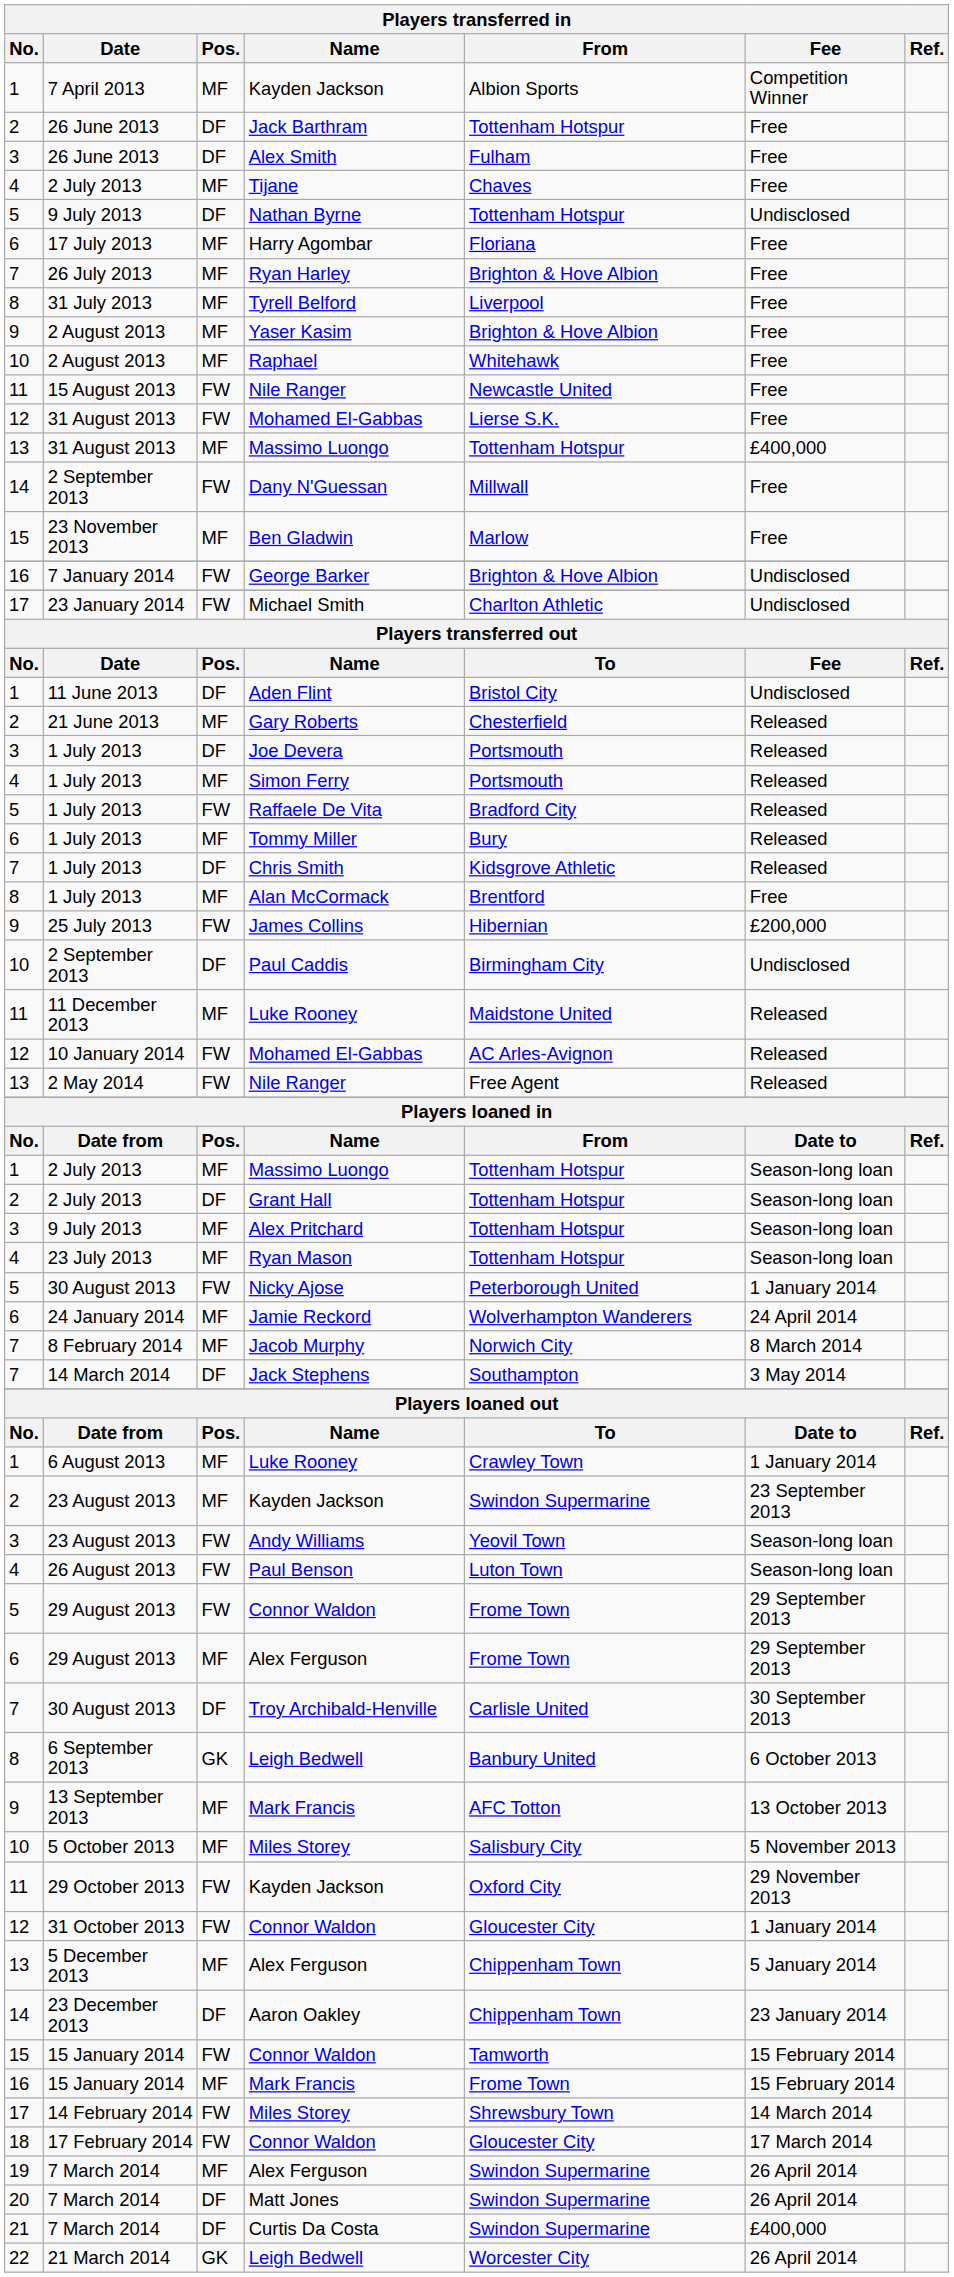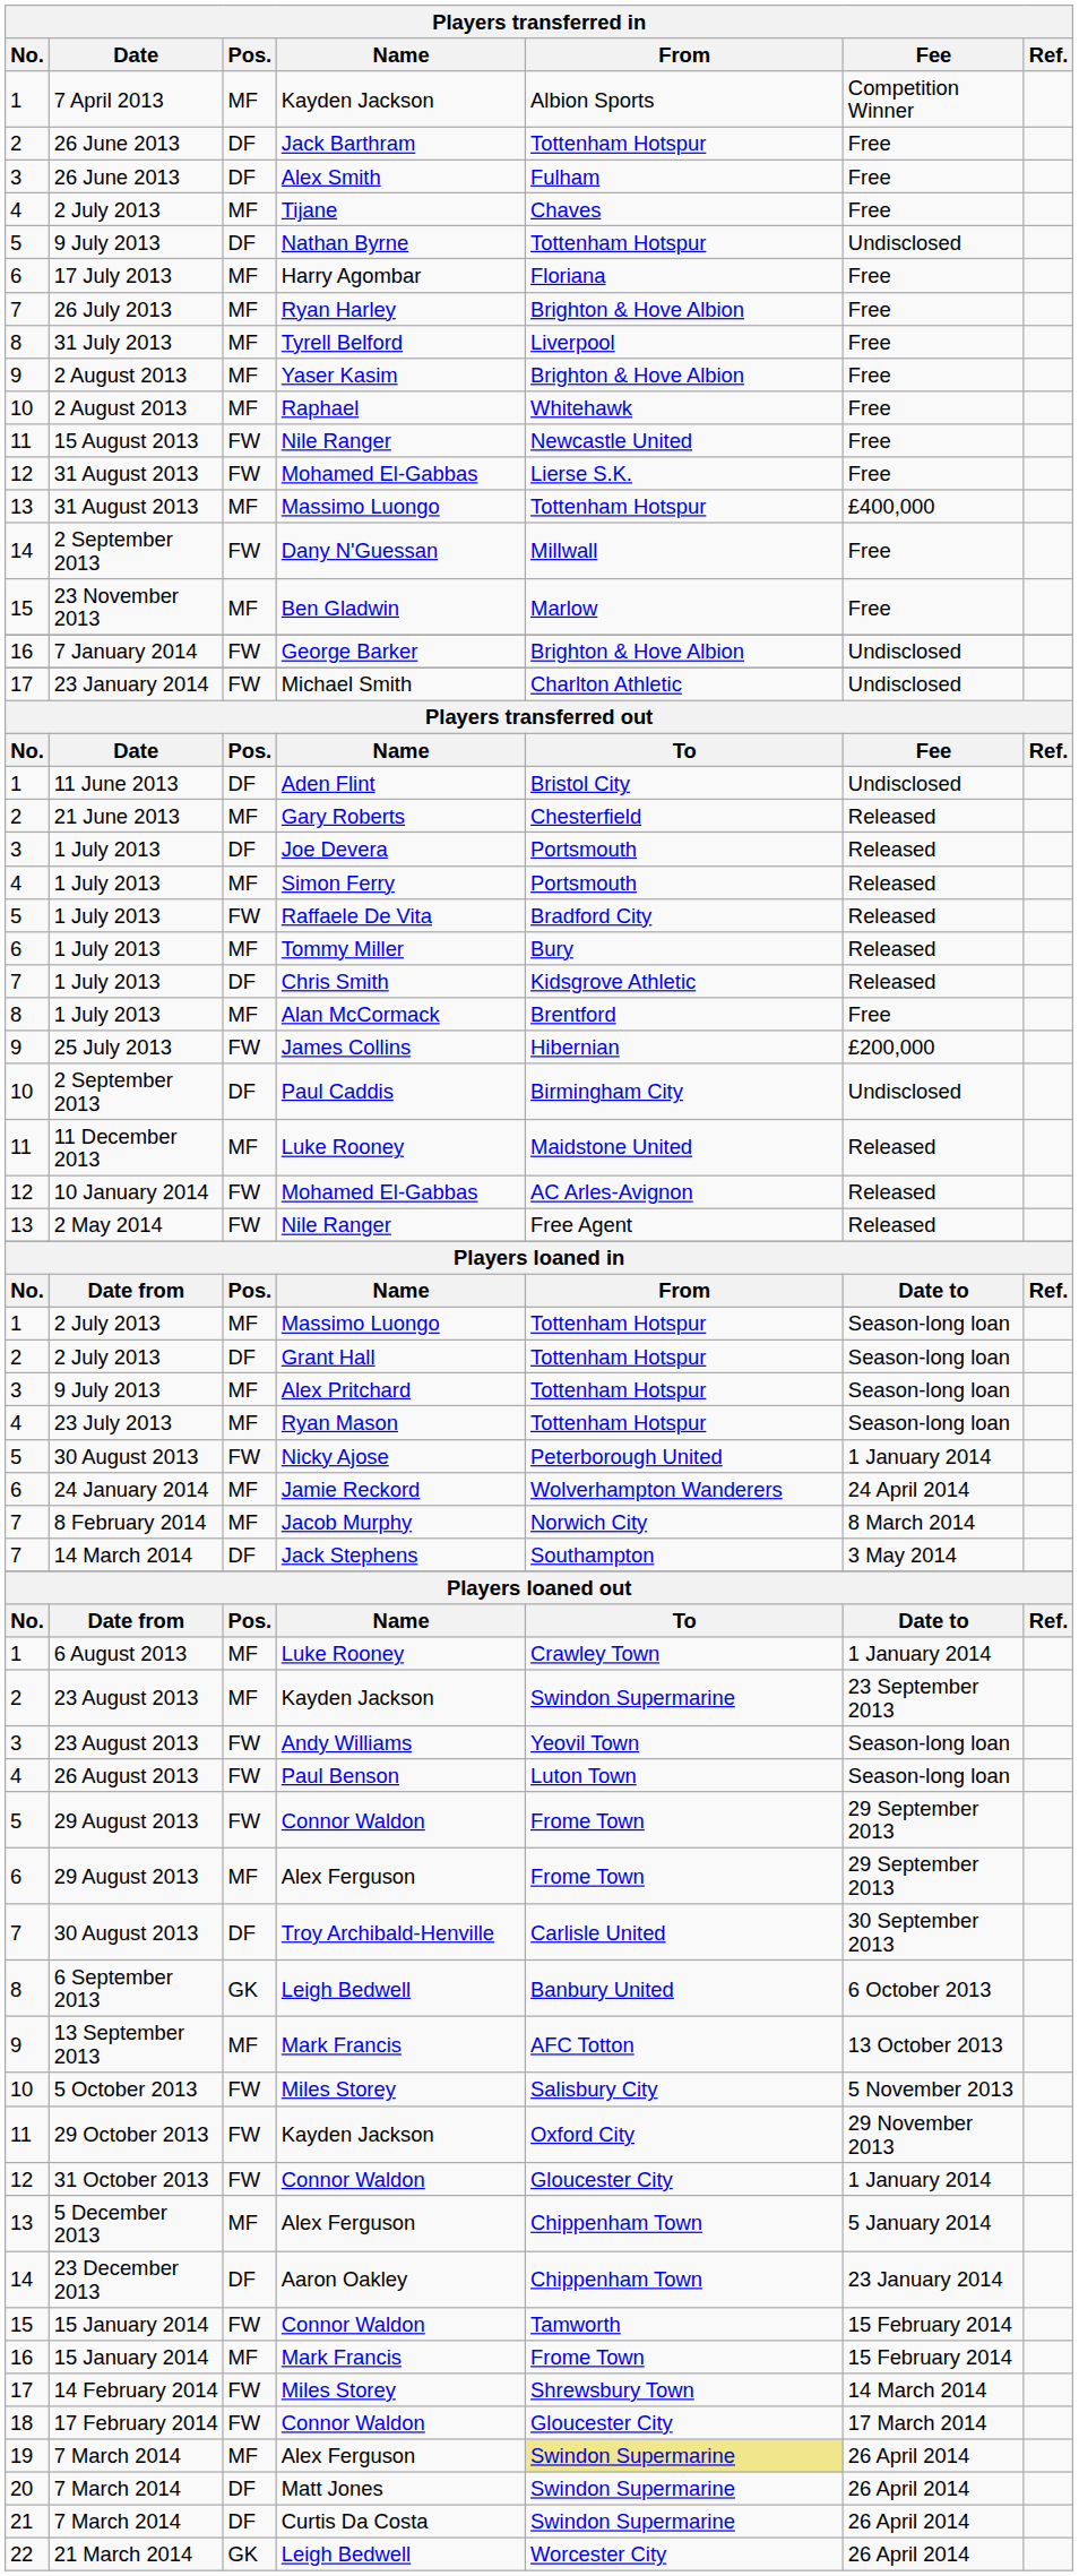 <table class="wikitable" style="font-size:95%;">
 <tr>
 <th colspan="7">Players transferred in</th>
 </tr>
 <tr>
 <th style="width:25px;">No.</th>
 <th style="width:120px;">Date</th>
 <th style="width:25px;">Pos.</th>
 <th style="width:175px;">Name</th>
 <th style="width:225px;">From</th>
 <th style="width:125px;">Fee</th>
 <th style="width:25px;">Ref.</th>
 </tr>
 <tr>
 <td>1</td>
 <td>7 April 2013</td>
 <td>MF</td>
 <td> Kayden Jackson</td>
 <td> Albion Sports</td>
 <td>Competition Winner</td>
 <td></td>
 </tr>
 <tr>
 <td>2</td>
 <td>26 June 2013</td>
 <td>DF</td>
 <td> <a href='#'>Jack Barthram</a></td>
 <td> <a href='#'>Tottenham Hotspur</a></td>
 <td>Free</td>
 <td></td>
 </tr>
 <tr>
 <td>3</td>
 <td>26 June 2013</td>
 <td>DF</td>
 <td> <a href='#'>Alex Smith</a></td>
 <td> <a href='#'>Fulham</a></td>
 <td>Free</td>
 <td></td>
 </tr>
 <tr>
 <td>4</td>
 <td>2 July 2013</td>
 <td>MF</td>
 <td> <a href='#'>Tijane</a></td>
 <td> <a href='#'>Chaves</a></td>
 <td>Free</td>
 <td></td>
 </tr>
 <tr>
 <td>5</td>
 <td>9 July 2013</td>
 <td>DF</td>
 <td> <a href='#'>Nathan Byrne</a></td>
 <td> <a href='#'>Tottenham Hotspur</a></td>
 <td>Undisclosed</td>
 <td></td>
 </tr>
 <tr>
 <td>6</td>
 <td>17 July 2013</td>
 <td>MF</td>
 <td> Harry Agombar</td>
 <td> <a href='#'>Floriana</a></td>
 <td>Free</td>
 <td></td>
 </tr>
 <tr>
 <td>7</td>
 <td>26 July 2013</td>
 <td>MF</td>
 <td> <a href='#'>Ryan Harley</a></td>
 <td> <a href='#'>Brighton & Hove Albion</a></td>
 <td>Free</td>
 <td></td>
 </tr>
 <tr>
 <td>8</td>
 <td>31 July 2013</td>
 <td>MF</td>
 <td> <a href='#'>Tyrell Belford</a></td>
 <td> <a href='#'>Liverpool</a></td>
 <td>Free</td>
 <td></td>
 </tr>
 <tr>
 <td>9</td>
 <td>2 August 2013</td>
 <td>MF</td>
 <td> <a href='#'>Yaser Kasim</a></td>
 <td> <a href='#'>Brighton & Hove Albion</a></td>
 <td>Free</td>
 <td></td>
 </tr>
 <tr>
 <td>10</td>
 <td>2 August 2013</td>
 <td>MF</td>
 <td> <a href='#'>Raphael</a></td>
 <td> <a href='#'>Whitehawk</a></td>
 <td>Free</td>
 <td></td>
 </tr>
 <tr>
 <td>11</td>
 <td>15 August 2013</td>
 <td>FW</td>
 <td> <a href='#'>Nile Ranger</a></td>
 <td> <a href='#'>Newcastle United</a></td>
 <td>Free</td>
 <td></td>
 </tr>
 <tr>
 <td>12</td>
 <td>31 August 2013</td>
 <td>FW</td>
 <td> <a href='#'>Mohamed El-Gabbas</a></td>
 <td> <a href='#'>Lierse S.K.</a></td>
 <td>Free</td>
 <td></td>
 </tr>
 <tr>
 <td>13</td>
 <td>31 August 2013</td>
 <td>MF</td>
 <td> <a href='#'>Massimo Luongo</a></td>
 <td> <a href='#'>Tottenham Hotspur</a></td>
 <td>£400,000</td>
 <td></td>
 </tr>
 <tr>
 <td>14</td>
 <td>2 September 2013</td>
 <td>FW</td>
 <td> <a href='#'>Dany N'Guessan</a></td>
 <td> <a href='#'>Millwall</a></td>
 <td>Free</td>
 <td></td>
 </tr>
 <tr>
 <td>15</td>
 <td>23 November 2013</td>
 <td>MF</td>
 <td> <a href='#'>Ben Gladwin</a></td>
 <td> <a href='#'>Marlow</a></td>
 <td>Free</td>
 <td></td>
 </tr>
 <tr>
 </tr>
 <tr>
 <td>16</td>
 <td>7 January 2014</td>
 <td>FW</td>
 <td> <a href='#'>George Barker</a></td>
 <td> <a href='#'>Brighton & Hove Albion</a></td>
 <td>Undisclosed</td>
 <td></td>
 </tr>
 <tr>
 </tr>
 <tr>
 <td>17</td>
 <td>23 January 2014</td>
 <td>FW</td>
 <td> Michael Smith</td>
 <td> <a href='#'>Charlton Athletic</a></td>
 <td>Undisclosed</td>
 <td></td>
 </tr>
 <tr>
 <th colspan="7">Players transferred out</th>
 </tr>
 <tr>
 <th>No.</th>
 <th>Date</th>
 <th>Pos.</th>
 <th>Name</th>
 <th>To</th>
 <th>Fee</th>
 <th>Ref.</th>
 </tr>
 <tr>
 <td>1</td>
 <td>11 June 2013</td>
 <td>DF</td>
 <td> <a href='#'>Aden Flint</a></td>
 <td> <a href='#'>Bristol City</a></td>
 <td>Undisclosed</td>
 <td></td>
 </tr>
 <tr>
 <td>2</td>
 <td>21 June 2013</td>
 <td>MF</td>
 <td> <a href='#'>Gary Roberts</a></td>
 <td> <a href='#'>Chesterfield</a></td>
 <td>Released</td>
 <td></td>
 </tr>
 <tr>
 <td>3</td>
 <td>1 July 2013</td>
 <td>DF</td>
 <td> <a href='#'>Joe Devera</a></td>
 <td> <a href='#'>Portsmouth</a></td>
 <td>Released</td>
 <td></td>
 </tr>
 <tr>
 <td>4</td>
 <td>1 July 2013</td>
 <td>MF</td>
 <td> <a href='#'>Simon Ferry</a></td>
 <td> <a href='#'>Portsmouth</a></td>
 <td>Released</td>
 <td></td>
 </tr>
 <tr>
 <td>5</td>
 <td>1 July 2013</td>
 <td>FW</td>
 <td> <a href='#'>Raffaele De Vita</a></td>
 <td> <a href='#'>Bradford City</a></td>
 <td>Released</td>
 <td></td>
 </tr>
 <tr>
 <td>6</td>
 <td>1 July 2013</td>
 <td>MF</td>
 <td> <a href='#'>Tommy Miller</a></td>
 <td> <a href='#'>Bury</a></td>
 <td>Released</td>
 <td></td>
 </tr>
 <tr>
 <td>7</td>
 <td>1 July 2013</td>
 <td>DF</td>
 <td> <a href='#'>Chris Smith</a></td>
 <td> <a href='#'>Kidsgrove Athletic</a></td>
 <td>Released</td>
 <td></td>
 </tr>
 <tr>
 <td>8</td>
 <td>1 July 2013</td>
 <td>MF</td>
 <td> <a href='#'>Alan McCormack</a></td>
 <td> <a href='#'>Brentford</a></td>
 <td>Free</td>
 <td></td>
 </tr>
 <tr>
 <td>9</td>
 <td>25 July 2013</td>
 <td>FW</td>
 <td> <a href='#'>James Collins</a></td>
 <td> <a href='#'>Hibernian</a></td>
 <td>£200,000</td>
 <td></td>
 </tr>
 <tr>
 <td>10</td>
 <td>2 September 2013</td>
 <td>DF</td>
 <td> <a href='#'>Paul Caddis</a></td>
 <td> <a href='#'>Birmingham City</a></td>
 <td>Undisclosed</td>
 <td></td>
 </tr>
 <tr>
 <td>11</td>
 <td>11 December 2013</td>
 <td>MF</td>
 <td> <a href='#'>Luke Rooney</a></td>
 <td> <a href='#'>Maidstone United</a></td>
 <td>Released</td>
 <td></td>
 </tr>
 <tr>
 <td>12</td>
 <td>10 January 2014</td>
 <td>FW</td>
 <td> <a href='#'>Mohamed El-Gabbas</a></td>
 <td> <a href='#'>AC Arles-Avignon</a></td>
 <td>Released</td>
 <td></td>
 </tr>
 <tr>
 <td>13</td>
 <td>2 May 2014</td>
 <td>FW</td>
 <td> <a href='#'>Nile Ranger</a></td>
 <td> Free Agent</td>
 <td>Released</td>
 <td></td>
 </tr>
 <tr>
 </tr>
 <tr>
 <th colspan="7">Players loaned in</th>
 </tr>
 <tr>
 <th>No.</th>
 <th>Date from</th>
 <th>Pos.</th>
 <th>Name</th>
 <th>From</th>
 <th>Date to</th>
 <th>Ref.</th>
 </tr>
 <tr>
 <td>1</td>
 <td>2 July 2013</td>
 <td>MF</td>
 <td> <a href='#'>Massimo Luongo</a></td>
 <td> <a href='#'>Tottenham Hotspur</a></td>
 <td>Season-long loan</td>
 <td></td>
 </tr>
 <tr>
 <td>2</td>
 <td>2 July 2013</td>
 <td>DF</td>
 <td> <a href='#'>Grant Hall</a></td>
 <td> <a href='#'>Tottenham Hotspur</a></td>
 <td>Season-long loan</td>
 <td></td>
 </tr>
 <tr>
 <td>3</td>
 <td>9 July 2013</td>
 <td>MF</td>
 <td> <a href='#'>Alex Pritchard</a></td>
 <td> <a href='#'>Tottenham Hotspur</a></td>
 <td>Season-long loan</td>
 <td></td>
 </tr>
 <tr>
 <td>4</td>
 <td>23 July 2013</td>
 <td>MF</td>
 <td> <a href='#'>Ryan Mason</a></td>
 <td> <a href='#'>Tottenham Hotspur</a></td>
 <td>Season-long loan</td>
 <td></td>
 </tr>
 <tr>
 <td>5</td>
 <td>30 August 2013</td>
 <td>FW</td>
 <td> <a href='#'>Nicky Ajose</a></td>
 <td> <a href='#'>Peterborough United</a></td>
 <td>1 January 2014</td>
 <td></td>
 </tr>
 <tr>
 <td>6</td>
 <td>24 January 2014</td>
 <td>MF</td>
 <td> <a href='#'>Jamie Reckord</a></td>
 <td> <a href='#'>Wolverhampton Wanderers</a></td>
 <td>24 April 2014</td>
 <td></td>
 </tr>
 <tr>
 <td>7</td>
 <td>8 February 2014</td>
 <td>MF</td>
 <td> <a href='#'>Jacob Murphy</a></td>
 <td> <a href='#'>Norwich City</a></td>
 <td>8 March 2014</td>
 <td></td>
 </tr>
 <tr>
 <td>7</td>
 <td>14 March 2014</td>
 <td>DF</td>
 <td> <a href='#'>Jack Stephens</a></td>
 <td> <a href='#'>Southampton</a></td>
 <td>3 May 2014</td>
 <td></td>
 </tr>
 <tr>
 </tr>
 <tr>
 <th colspan="7">Players loaned out</th>
 </tr>
 <tr>
 <th>No.</th>
 <th>Date from</th>
 <th>Pos.</th>
 <th>Name</th>
 <th>To</th>
 <th>Date to</th>
 <th>Ref.</th>
 </tr>
 <tr>
 <td>1</td>
 <td>6 August 2013</td>
 <td>MF</td>
 <td> <a href='#'>Luke Rooney</a></td>
 <td> <a href='#'>Crawley Town</a></td>
 <td>1 January 2014</td>
 <td></td>
 </tr>
 <tr>
 <td>2</td>
 <td>23 August 2013</td>
 <td>MF</td>
 <td> Kayden Jackson</td>
 <td> <a href='#'>Swindon Supermarine</a></td>
 <td>23 September 2013</td>
 <td></td>
 </tr>
 <tr>
 <td>3</td>
 <td>23 August 2013</td>
 <td>FW</td>
 <td> <a href='#'>Andy Williams</a></td>
 <td> <a href='#'>Yeovil Town</a></td>
 <td>Season-long loan</td>
 <td></td>
 </tr>
 <tr>
 <td>4</td>
 <td>26 August 2013</td>
 <td>FW</td>
 <td> <a href='#'>Paul Benson</a></td>
 <td> <a href='#'>Luton Town</a></td>
 <td>Season-long loan</td>
 <td></td>
 </tr>
 <tr>
 <td>5</td>
 <td>29 August 2013</td>
 <td>FW</td>
 <td> <a href='#'>Connor Waldon</a></td>
 <td> <a href='#'>Frome Town</a></td>
 <td>29 September 2013</td>
 <td></td>
 </tr>
 <tr>
 <td>6</td>
 <td>29 August 2013</td>
 <td>MF</td>
 <td> Alex Ferguson</td>
 <td> <a href='#'>Frome Town</a></td>
 <td>29 September 2013</td>
 <td></td>
 </tr>
 <tr>
 <td>7</td>
 <td>30 August 2013</td>
 <td>DF</td>
 <td> <a href='#'>Troy Archibald-Henville</a></td>
 <td> <a href='#'>Carlisle United</a></td>
 <td>30 September 2013</td>
 <td></td>
 </tr>
 <tr>
 <td>8</td>
 <td>6 September 2013</td>
 <td>GK</td>
 <td> <a href='#'>Leigh Bedwell</a></td>
 <td> <a href='#'>Banbury United</a></td>
 <td>6 October 2013</td>
 <td></td>
 </tr>
 <tr>
 <td>9</td>
 <td>13 September 2013</td>
 <td>MF</td>
 <td> <a href='#'>Mark Francis</a></td>
 <td> <a href='#'>AFC Totton</a></td>
 <td>13 October 2013</td>
 <td></td>
 </tr>
 <tr>
 <td>10</td>
 <td>5 October 2013</td>
-<td>MF</td>
+<td>FW</td>
 <td> <a href='#'>Miles Storey</a></td>
 <td> <a href='#'>Salisbury City</a></td>
 <td>5 November 2013</td>
 <td></td>
 </tr>
 <tr>
 <td>11</td>
 <td>29 October 2013</td>
 <td>FW</td>
 <td> Kayden Jackson</td>
 <td> <a href='#'>Oxford City</a></td>
 <td>29 November 2013</td>
 <td></td>
 </tr>
 <tr>
 <td>12</td>
 <td>31 October 2013</td>
 <td>FW</td>
 <td> <a href='#'>Connor Waldon</a></td>
 <td> <a href='#'>Gloucester City</a></td>
 <td>1 January 2014</td>
 <td></td>
 </tr>
 <tr>
 <td>13</td>
 <td>5 December 2013</td>
 <td>MF</td>
 <td> Alex Ferguson</td>
 <td> <a href='#'>Chippenham Town</a></td>
 <td>5 January 2014</td>
 <td></td>
 </tr>
 <tr>
 <td>14</td>
 <td>23 December 2013</td>
 <td>DF</td>
 <td> Aaron Oakley</td>
 <td> <a href='#'>Chippenham Town</a></td>
 <td>23 January 2014</td>
 <td></td>
 </tr>
 <tr>
 <td>15</td>
 <td>15 January 2014</td>
 <td>FW</td>
 <td> <a href='#'>Connor Waldon</a></td>
 <td> <a href='#'>Tamworth</a></td>
 <td>15 February 2014</td>
 <td></td>
 </tr>
 <tr>
 <td>16</td>
 <td>15 January 2014</td>
 <td>MF</td>
 <td> <a href='#'>Mark Francis</a></td>
 <td> <a href='#'>Frome Town</a></td>
 <td>15 February 2014</td>
 <td></td>
 </tr>
 <tr>
 <td>17</td>
 <td>14 February 2014</td>
 <td>FW</td>
 <td> <a href='#'>Miles Storey</a></td>
 <td> <a href='#'>Shrewsbury Town</a></td>
 <td>14 March 2014</td>
 <td></td>
 </tr>
 <tr>
 <td>18</td>
 <td>17 February 2014</td>
 <td>FW</td>
 <td> <a href='#'>Connor Waldon</a></td>
 <td> <a href='#'>Gloucester City</a></td>
 <td>17 March 2014</td>
 <td></td>
 </tr>
 <tr>
 <td>19</td>
 <td>7 March 2014</td>
 <td>MF</td>
 <td> Alex Ferguson</td>
-<td> <a href='#'>Swindon Supermarine</a></td>
+<td style="background: khaki;"> <a href='#'>Swindon Supermarine</a></td>
 <td>26 April 2014</td>
 <td></td>
 </tr>
 <tr>
 <td>20</td>
 <td>7 March 2014</td>
 <td>DF</td>
 <td> Matt Jones</td>
 <td> <a href='#'>Swindon Supermarine</a></td>
 <td>26 April 2014</td>
 <td></td>
 </tr>
 <tr>
 <td>21</td>
 <td>7 March 2014</td>
 <td>DF</td>
 <td> Curtis Da Costa</td>
 <td> <a href='#'>Swindon Supermarine</a></td>
-<td>£400,000</td>
+<td>26 April 2014</td>
 <td></td>
 </tr>
 <tr>
 <td>22</td>
 <td>21 March 2014</td>
 <td>GK</td>
 <td> <a href='#'>Leigh Bedwell</a></td>
 <td> <a href='#'>Worcester City</a></td>
 <td>26 April 2014</td>
 <td></td>
 </tr>
 </table>
